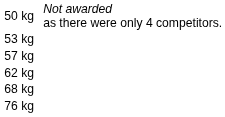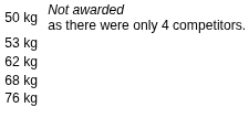 <table>
 <tr>
 <td>50 kg<br></td>
 <td></td>
 <td></td>
 <td><em>Not awarded</em><br><span>as there were only 4 competitors.</span></td>
 </tr>
 <tr>
 <td>53 kg<br></td>
-<td></td>
-<td></td>
-<td></td>
-</tr>
-<tr>
-<td>57 kg<br></td>
 <td></td>
 <td></td>
 <td></td>
 </tr>
 <tr>
 <td>62 kg<br></td>
 <td></td>
 <td></td>
 <td></td>
 </tr>
 <tr>
 <td>68 kg<br></td>
 <td></td>
 <td></td>
 <td></td>
 </tr>
 <tr>
 <td rowspan=2>76 kg<br></td>
 <td rowspan=2></td>
 <td rowspan=2></td>
 <td></td>
 </tr>
 <tr>
 <td></td>
 </tr>
 </table>
